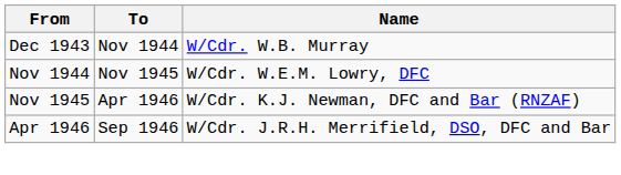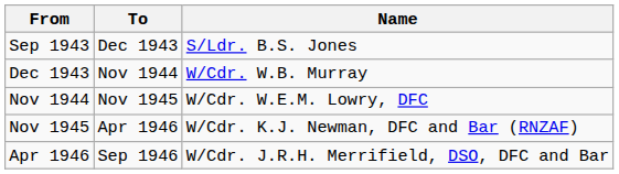 <table class="wikitable">
 <tr>
 <th>From</th>
 <th>To</th>
 <th>Name</th>
+</tr>
+<tr>
+<td>Sep 1943</td>
+<td>Dec 1943</td>
+<td><a href='#'>S/Ldr.</a> B.S. Jones</td>
 </tr>
 <tr>
 <td>Dec 1943</td>
 <td>Nov 1944</td>
 <td><a href='#'>W/Cdr.</a> W.B. Murray</td>
 </tr>
 <tr>
 <td>Nov 1944</td>
 <td>Nov 1945</td>
 <td>W/Cdr. W.E.M. Lowry, <a href='#'>DFC</a></td>
 </tr>
 <tr>
 <td>Nov 1945</td>
 <td>Apr 1946</td>
 <td>W/Cdr. K.J. Newman, DFC and <a href='#'>Bar</a> (<a href='#'>RNZAF</a>)</td>
 </tr>
 <tr>
 <td>Apr 1946</td>
 <td>Sep 1946</td>
 <td>W/Cdr. J.R.H. Merrifield, <a href='#'>DSO</a>, DFC and Bar</td>
 </tr>
 </table>
